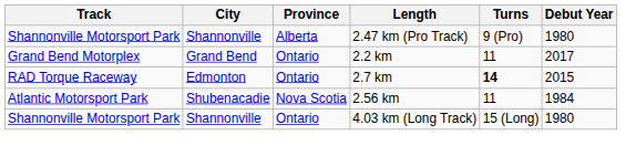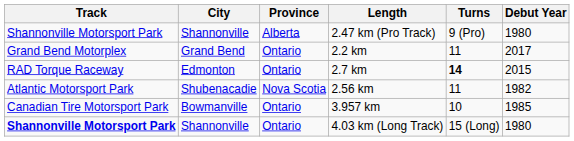 <table class="wikitable sortable">
 <tr>
 <th>Track</th>
 <th>City</th>
 <th>Province</th>
 <th>Length</th>
 <th>Turns</th>
 <th>Debut Year</th>
 </tr>
 <tr>
 <td><a href='#'>Shannonville Motorsport Park</a></td>
 <td><a href='#'>Shannonville</a></td>
 <td><a href='#'>Alberta</a></td>
 <td>2.47 km (Pro Track)</td>
 <td>9 (Pro)</td>
 <td>1980</td>
 </tr>
 <tr>
 <td><a href='#'>Grand Bend Motorplex</a></td>
 <td><a href='#'>Grand Bend</a></td>
 <td><a href='#'>Ontario</a></td>
 <td>2.2 km</td>
 <td>11</td>
 <td>2017</td>
 </tr>
 <tr>
 <td><a href='#'>RAD Torque Raceway</a></td>
 <td><a href='#'>Edmonton</a></td>
 <td><a href='#'>Ontario</a></td>
 <td>2.7 km</td>
 <td><strong>14</strong></td>
 <td>2015</td>
 </tr>
 <tr>
 <td><a href='#'>Atlantic Motorsport Park</a></td>
 <td><a href='#'>Shubenacadie</a></td>
 <td><a href='#'>Nova Scotia</a></td>
 <td>2.56 km</td>
 <td>11</td>
-<td>1984</td>
+<td>1982</td>
 </tr>
 <tr>
-<td><a href='#'>Shannonville Motorsport Park</a></td>
+<td><a href='#'>Canadian Tire Motorsport Park</a></td>
+<td><a href='#'>Bowmanville</a></td>
+<td><a href='#'>Ontario</a></td>
+<td>3.957 km</td>
+<td>10</td>
+<td>1985</td>
+</tr>
+<tr>
+<td><strong><a href='#'>Shannonville Motorsport Park</a></strong></td>
 <td><a href='#'>Shannonville</a></td>
 <td><a href='#'>Ontario</a></td>
 <td>4.03 km (Long Track)</td>
 <td>15 (Long)</td>
 <td>1980</td>
 </tr>
 </table>
